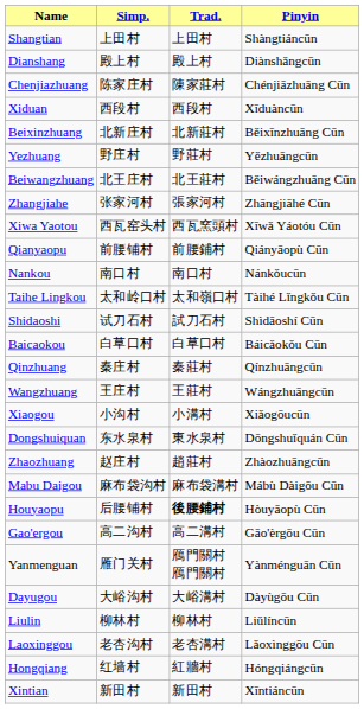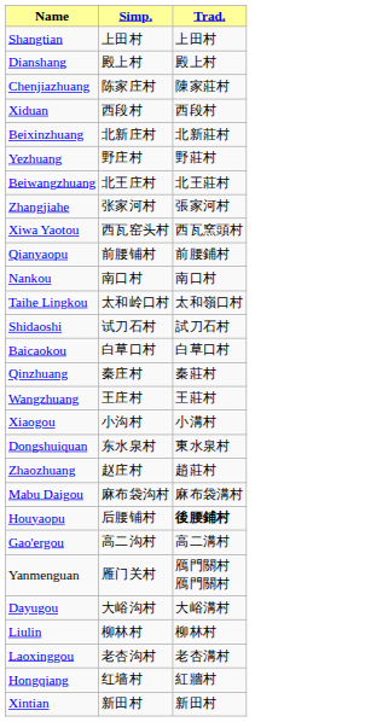 <table class="wikitable">
 <tr>
 <th style="background:#ff9;">Name</th>
 <th style="background:#ff9;"><a href='#'>Simp.</a></th>
 <th style="background:#ff9;"><a href='#'>Trad.</a></th>
-<th style="background:#ff9;"><a href='#'>Pinyin</a></th>
 </tr>
 <tr>
 <td><a href='#'>Shangtian</a></td>
 <td>上田村</td>
 <td>上田村</td>
-<td>Shàngtiáncūn</td>
 </tr>
 <tr>
 <td><a href='#'>Dianshang</a></td>
 <td>殿上村</td>
 <td>殿上村</td>
-<td>Diànshǎngcūn</td>
 </tr>
 <tr>
 <td><a href='#'>Chenjiazhuang</a></td>
 <td>陈家庄村</td>
 <td>陳家莊村</td>
-<td>Chénjiāzhuāng Cūn</td>
 </tr>
 <tr>
 <td><a href='#'>Xiduan</a></td>
 <td>西段村</td>
 <td>西段村</td>
-<td>Xīduàncūn</td>
 </tr>
 <tr>
 <td><a href='#'>Beixinzhuang</a></td>
 <td>北新庄村</td>
 <td>北新莊村</td>
-<td>Běixīnzhuāng Cūn</td>
 </tr>
 <tr>
 <td><a href='#'>Yezhuang</a></td>
 <td>野庄村</td>
 <td>野莊村</td>
-<td>Yězhuāngcūn</td>
 </tr>
 <tr>
 <td><a href='#'>Beiwangzhuang</a></td>
 <td>北王庄村</td>
 <td>北王莊村</td>
-<td>Běiwángzhuāng Cūn</td>
 </tr>
 <tr>
 <td><a href='#'>Zhangjiahe</a></td>
 <td>张家河村</td>
 <td>張家河村</td>
-<td>Zhāngjiāhé Cūn</td>
 </tr>
 <tr>
 <td><a href='#'>Xiwa Yaotou</a></td>
 <td>西瓦窑头村</td>
 <td>西瓦窯頭村</td>
-<td>Xīwǎ Yáotóu Cūn</td>
 </tr>
 <tr>
 <td><a href='#'>Qianyaopu</a></td>
 <td>前腰铺村</td>
 <td>前腰鋪村</td>
-<td>Qiányāopù Cūn</td>
 </tr>
 <tr>
 <td><a href='#'>Nankou</a></td>
 <td>南口村</td>
 <td>南口村</td>
-<td>Nánkǒucūn</td>
 </tr>
 <tr>
 <td><a href='#'>Taihe Lingkou</a></td>
 <td>太和岭口村</td>
 <td>太和嶺口村</td>
-<td>Tàihé Lǐngkǒu Cūn</td>
 </tr>
 <tr>
 <td><a href='#'>Shidaoshi</a></td>
 <td>试刀石村</td>
 <td>試刀石村</td>
-<td>Shìdāoshí Cūn</td>
 </tr>
 <tr>
 <td><a href='#'>Baicaokou</a></td>
 <td>白草口村</td>
 <td>白草口村</td>
-<td>Báicǎokǒu Cūn</td>
 </tr>
 <tr>
 <td><a href='#'>Qinzhuang</a></td>
 <td>秦庄村</td>
 <td>秦莊村</td>
-<td>Qínzhuāngcūn</td>
 </tr>
 <tr>
 <td><a href='#'>Wangzhuang</a></td>
 <td>王庄村</td>
 <td>王莊村</td>
-<td>Wángzhuāngcūn</td>
 </tr>
 <tr>
 <td><a href='#'>Xiaogou</a></td>
 <td>小沟村</td>
 <td>小溝村</td>
-<td>Xiǎogōucūn</td>
 </tr>
 <tr>
 <td><a href='#'>Dongshuiquan</a></td>
 <td>东水泉村</td>
 <td>東水泉村</td>
-<td>Dōngshuǐquán Cūn</td>
 </tr>
 <tr>
 <td><a href='#'>Zhaozhuang</a></td>
 <td>赵庄村</td>
 <td>趙莊村</td>
-<td>Zhàozhuāngcūn</td>
 </tr>
 <tr>
 <td><a href='#'>Mabu Daigou</a></td>
 <td>麻布袋沟村</td>
 <td>麻布袋溝村</td>
-<td>Mábù Dàigōu Cūn</td>
 </tr>
 <tr>
 <td><a href='#'>Houyaopu</a></td>
 <td>后腰铺村</td>
 <td><strong>後腰鋪村</strong></td>
-<td>Hòuyāopù Cūn</td>
 </tr>
 <tr>
 <td><a href='#'>Gao'ergou</a></td>
 <td>高二沟村</td>
 <td>高二溝村</td>
-<td>Gāo'èrgōu Cūn</td>
 </tr>
 <tr>
 <td>Yanmenguan</td>
 <td>雁门关村</td>
 <td>鴈門關村<br>鴈門關村</td>
-<td>Yànménguān Cūn</td>
 </tr>
 <tr>
 <td><a href='#'>Dayugou</a></td>
 <td>大峪沟村</td>
 <td>大峪溝村</td>
-<td>Dàyùgōu Cūn</td>
 </tr>
 <tr>
 <td><a href='#'>Liulin</a></td>
 <td>柳林村</td>
 <td>柳林村</td>
-<td>Liǔlíncūn</td>
 </tr>
 <tr>
 <td><a href='#'>Laoxinggou</a></td>
 <td>老杏沟村</td>
 <td>老杏溝村</td>
-<td>Lǎoxìnggōu Cūn</td>
 </tr>
 <tr>
 <td><a href='#'>Hongqiang</a></td>
 <td>红墙村</td>
 <td>紅牆村</td>
-<td>Hóngqiángcūn</td>
 </tr>
 <tr>
 <td><a href='#'>Xintian</a></td>
 <td>新田村</td>
 <td>新田村</td>
-<td>Xīntiáncūn</td>
 </tr>
 </table>
